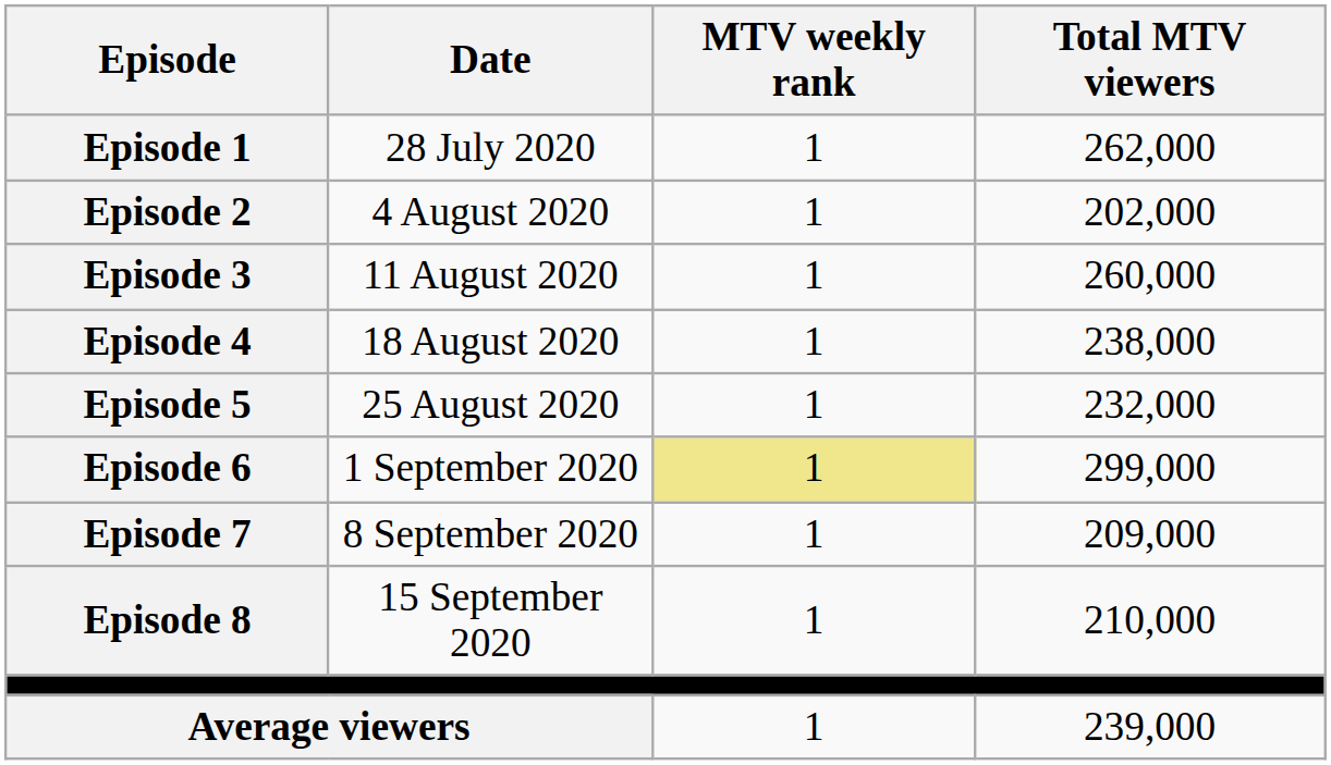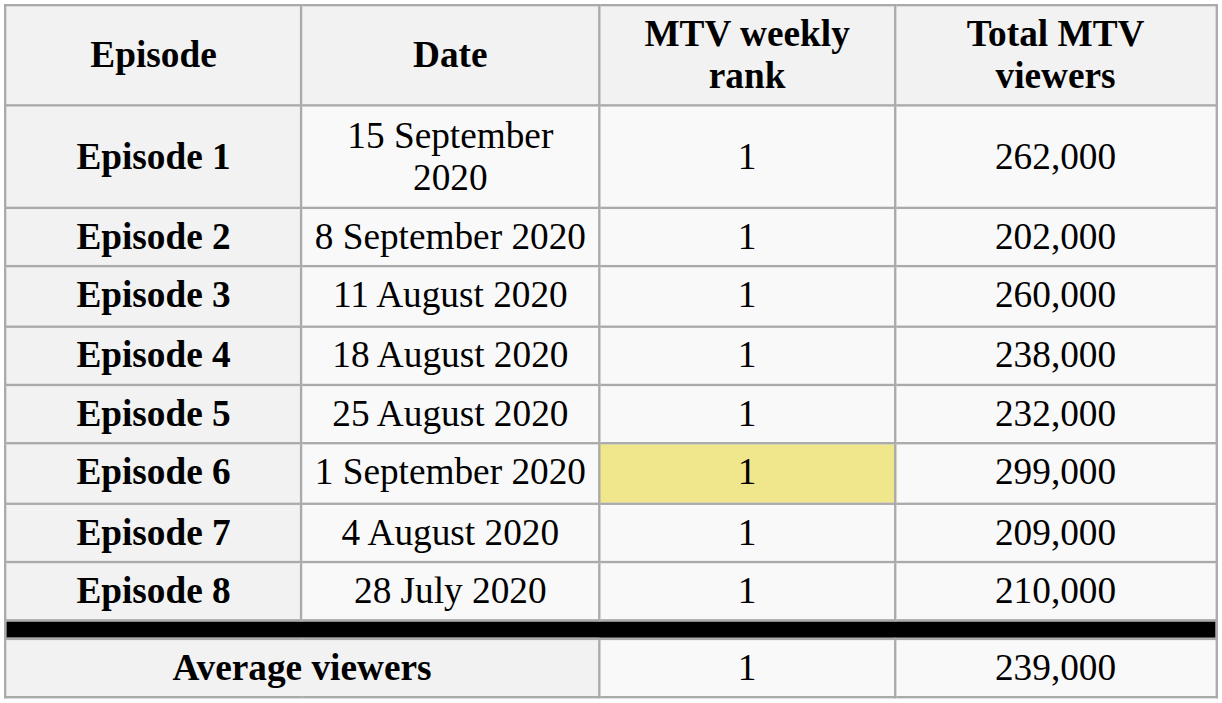 <table class="wikitable sortable" style="text-align:center">
 <tr>
 <th scope="col" style="width:120px;">Episode</th>
 <th scope="col" style="width:120px;">Date</th>
 <th scope="col" style="width:120px;">MTV weekly rank</th>
 <th scope="col" style="width:130px;">Total MTV viewers</th>
 </tr>
 <tr>
 <th scope="row">Episode 1</th>
-<td>28 July 2020</td>
+<td>15 September 2020</td>
 <td>1</td>
 <td>262,000</td>
 </tr>
 <tr>
 <th scope="row">Episode 2</th>
-<td>4 August 2020</td>
+<td>8 September 2020</td>
 <td>1</td>
 <td>202,000</td>
 </tr>
 <tr>
 <th scope="row">Episode 3</th>
 <td>11 August 2020</td>
 <td>1</td>
 <td>260,000</td>
 </tr>
 <tr>
 <th scope="row">Episode 4</th>
 <td>18 August 2020</td>
 <td>1</td>
 <td>238,000</td>
 </tr>
 <tr>
 <th scope="row">Episode 5</th>
 <td>25 August 2020</td>
 <td>1</td>
 <td>232,000</td>
 </tr>
 <tr>
 <th scope="row">Episode 6</th>
 <td>1 September 2020</td>
 <td style="background: khaki;">1</td>
 <td>299,000</td>
 </tr>
 <tr>
 <th scope="row">Episode 7</th>
-<td>8 September 2020</td>
+<td>4 August 2020</td>
 <td>1</td>
 <td>209,000</td>
 </tr>
 <tr>
 <th scope="row">Episode 8</th>
-<td>15 September 2020</td>
+<td>28 July 2020</td>
 <td>1</td>
 <td>210,000</td>
 </tr>
 <tr>
 <th style="background:#000;" colspan="6"></th>
 </tr>
 <tr>
 <th colspan="2"><strong>Average viewers</strong></th>
 <td>1</td>
 <td>239,000</td>
 </tr>
 </table>
